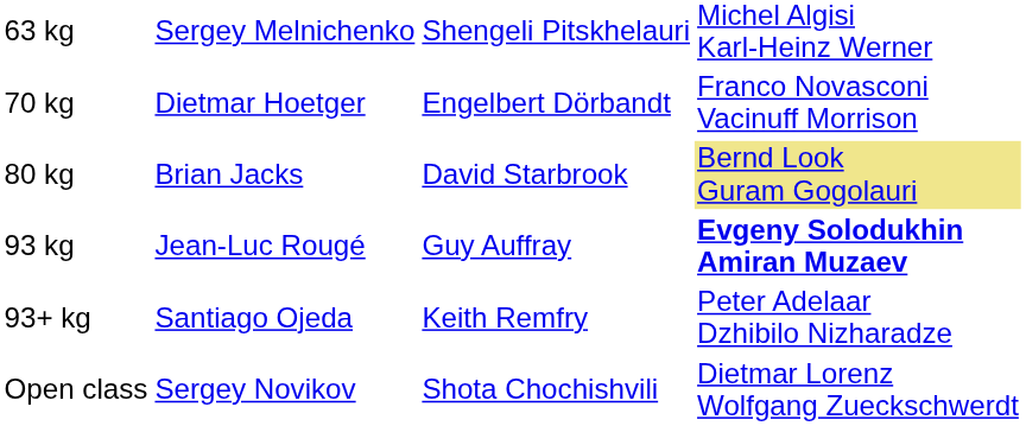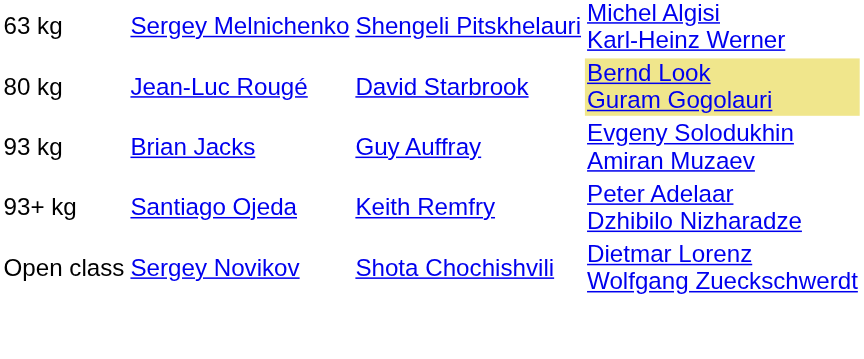 <table>
 <tr>
 <td>63 kg</td>
 <td><a href='#'>Sergey Melnichenko</a></td>
 <td><a href='#'>Shengeli Pitskhelauri</a></td>
 <td><a href='#'>Michel Algisi</a><br><a href='#'>Karl-Heinz Werner</a></td>
 </tr>
 <tr>
-<td>70 kg</td>
-<td><a href='#'>Dietmar Hoetger</a></td>
-<td><a href='#'>Engelbert Dörbandt</a></td>
-<td><a href='#'>Franco Novasconi</a><br><a href='#'>Vacinuff Morrison</a></td>
-</tr>
-<tr>
 <td>80 kg</td>
-<td><a href='#'>Brian Jacks</a></td>
+<td><a href='#'>Jean-Luc Rougé</a></td>
 <td><a href='#'>David Starbrook</a></td>
 <td style="background: khaki;"><a href='#'>Bernd Look</a><br><a href='#'>Guram Gogolauri</a></td>
 </tr>
 <tr>
 <td>93 kg</td>
-<td><a href='#'>Jean-Luc Rougé</a></td>
+<td><a href='#'>Brian Jacks</a></td>
 <td><a href='#'>Guy Auffray</a></td>
-<td><strong><a href='#'>Evgeny Solodukhin</a><br><a href='#'>Amiran Muzaev</a></strong></td>
+<td><a href='#'>Evgeny Solodukhin</a><br><a href='#'>Amiran Muzaev</a></td>
 </tr>
 <tr>
 <td>93+ kg</td>
 <td><a href='#'>Santiago Ojeda</a></td>
 <td><a href='#'>Keith Remfry</a></td>
 <td><a href='#'>Peter Adelaar</a><br><a href='#'>Dzhibilo Nizharadze</a></td>
 </tr>
 <tr>
 <td>Open class</td>
 <td><a href='#'>Sergey Novikov</a></td>
 <td><a href='#'>Shota Chochishvili</a></td>
 <td><a href='#'>Dietmar Lorenz</a><br><a href='#'>Wolfgang Zueckschwerdt</a></td>
 </tr>
 </table>
